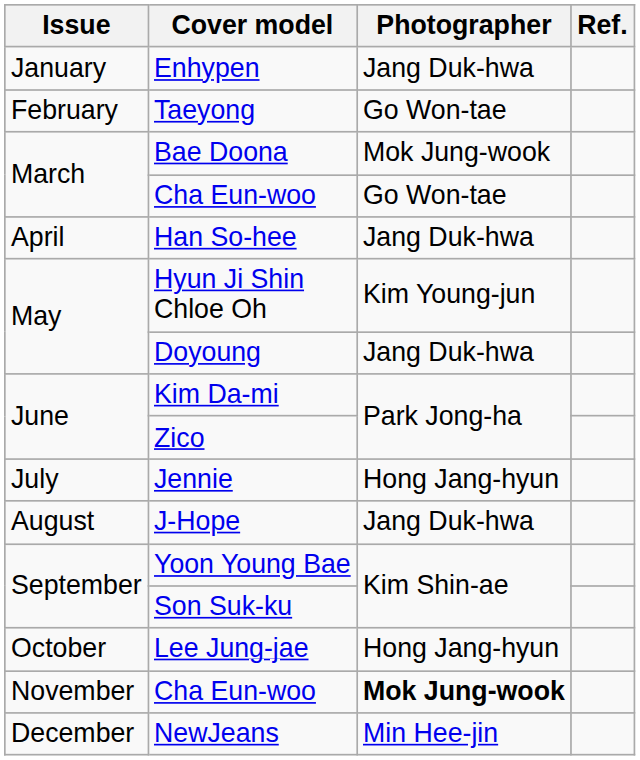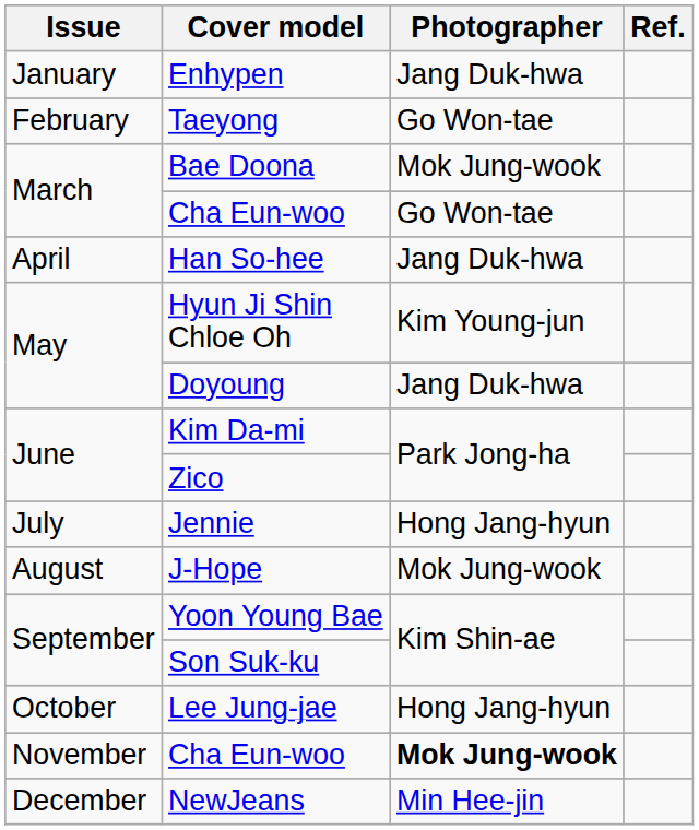 <table class="sortable wikitable">
 <tr>
 <th>Issue</th>
 <th>Cover model</th>
 <th>Photographer</th>
 <th>Ref.</th>
 </tr>
 <tr>
 <td>January</td>
 <td><a href='#'>Enhypen</a></td>
 <td>Jang Duk-hwa</td>
 <td></td>
 </tr>
 <tr>
 <td>February</td>
 <td><a href='#'>Taeyong</a></td>
 <td>Go Won-tae</td>
 <td></td>
 </tr>
 <tr>
 <td rowspan=2>March</td>
 <td><a href='#'>Bae Doona</a></td>
 <td>Mok Jung-wook</td>
 <td></td>
 </tr>
 <tr>
 <td><a href='#'>Cha Eun-woo</a></td>
 <td>Go Won-tae</td>
 <td></td>
 </tr>
 <tr>
 <td>April</td>
 <td><a href='#'>Han So-hee</a></td>
 <td>Jang Duk-hwa</td>
 <td></td>
 </tr>
 <tr>
 <td rowspan=2>May</td>
 <td><a href='#'>Hyun Ji Shin</a><br>Chloe Oh</td>
 <td>Kim Young-jun</td>
 <td></td>
 </tr>
 <tr>
 <td><a href='#'>Doyoung</a></td>
 <td>Jang Duk-hwa</td>
 <td></td>
 </tr>
 <tr>
 <td rowspan="2">June</td>
 <td><a href='#'>Kim Da-mi</a></td>
 <td rowspan="2">Park Jong-ha</td>
 <td></td>
 </tr>
 <tr>
 <td><a href='#'>Zico</a></td>
 <td></td>
 </tr>
 <tr>
 <td>July</td>
 <td><a href='#'>Jennie</a></td>
 <td>Hong Jang-hyun</td>
 <td></td>
 </tr>
 <tr>
 <td>August</td>
 <td><a href='#'>J-Hope</a></td>
-<td>Jang Duk-hwa</td>
+<td>Mok Jung-wook</td>
 <td></td>
 </tr>
 <tr>
 <td rowspan="2">September</td>
 <td><a href='#'>Yoon Young Bae</a></td>
 <td rowspan="2">Kim Shin-ae</td>
 <td></td>
 </tr>
 <tr>
 <td><a href='#'>Son Suk-ku</a></td>
 <td></td>
 </tr>
 <tr>
 <td>October</td>
 <td><a href='#'>Lee Jung-jae</a></td>
 <td>Hong Jang-hyun</td>
 <td></td>
 </tr>
 <tr>
 <td>November</td>
 <td><a href='#'>Cha Eun-woo</a></td>
 <td><strong>Mok Jung-wook</strong></td>
 <td></td>
 </tr>
 <tr>
 <td>December</td>
 <td><a href='#'>NewJeans</a></td>
 <td><a href='#'>Min Hee-jin</a></td>
 <td></td>
 </tr>
 </table>
